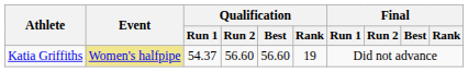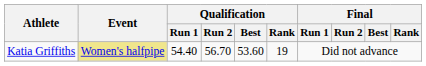 <table class="wikitable" style="font-size:90%">
 <tr>
 <th rowspan="2">Athlete</th>
 <th rowspan="2">Event</th>
 <th colspan="4">Qualification</th>
 <th colspan="4">Final</th>
 </tr>
 <tr style="font-size:95%">
 <th>Run 1</th>
 <th>Run 2</th>
 <th>Best</th>
 <th>Rank</th>
 <th>Run 1</th>
 <th>Run 2</th>
 <th>Best</th>
 <th>Rank</th>
 </tr>
 <tr align=center>
 <td align=left><a href='#'>Katia Griffiths</a></td>
 <td rowspan="1" align=left style="background: khaki;"><a href='#'>Women's halfpipe</a></td>
-<td>54.37</td>
-<td>56.60</td>
-<td>56.60</td>
+<td>54.40</td>
+<td>56.70</td>
+<td>53.60</td>
 <td>19</td>
 <td colspan=4>Did not advance</td>
 </tr>
 </table>
